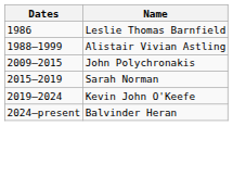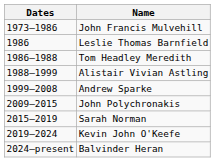 <table class="wikitable">
 <tr>
 <th>Dates</th>
 <th>Name</th>
 </tr>
 <tr>
+<td>1973–1986</td>
+<td>John Francis Mulvehill</td>
+</tr>
+<tr>
 <td>1986</td>
 <td>Leslie Thomas Barnfield</td>
 </tr>
 <tr>
+<td>1986–1988</td>
+<td>Tom Headley Meredith</td>
+</tr>
+<tr>
 <td>1988–1999</td>
 <td>Alistair Vivian Astling</td>
+</tr>
+<tr>
+<td>1999–2008</td>
+<td>Andrew Sparke</td>
 </tr>
 <tr>
 <td>2009–2015</td>
 <td>John Polychronakis</td>
 </tr>
 <tr>
 <td>2015–2019</td>
 <td>Sarah Norman</td>
 </tr>
 <tr>
 <td>2019–2024</td>
 <td>Kevin John O'Keefe</td>
 </tr>
 <tr>
 <td>2024–present</td>
 <td>Balvinder Heran</td>
 </tr>
 </table>
